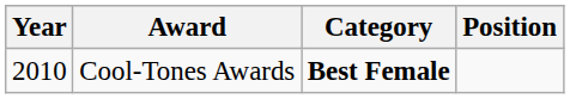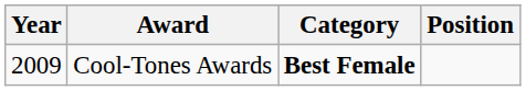 <table class="wikitable">
 <tr style="background:#ccc; text-align:center;">
 <th>Year</th>
 <th>Award</th>
 <th>Category</th>
 <th>Position</th>
 </tr>
 <tr>
-<td>2010</td>
+<td>2009</td>
 <td>Cool-Tones Awards</td>
 <td><strong>Best Female</strong></td>
 <td></td>
 </tr>
 </table>
